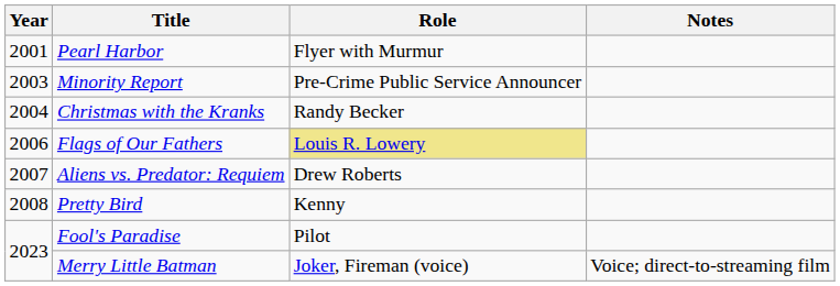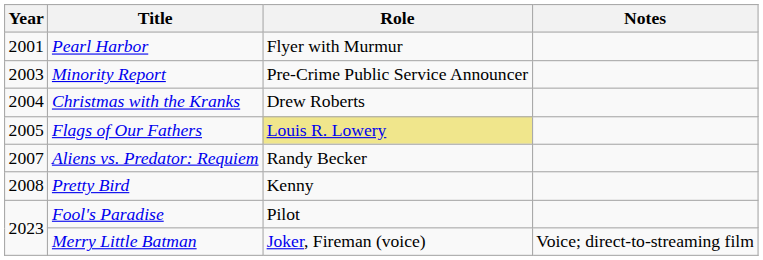 <table class="wikitable sortable">
 <tr>
 <th>Year</th>
 <th>Title</th>
 <th>Role</th>
 <th>Notes</th>
 </tr>
 <tr>
 <td>2001</td>
 <td><em><a href='#'>Pearl Harbor</a></em></td>
 <td>Flyer with Murmur</td>
 <td></td>
 </tr>
 <tr>
 <td>2003</td>
 <td><em><a href='#'>Minority Report</a></em></td>
 <td>Pre-Crime Public Service Announcer</td>
 <td></td>
 </tr>
 <tr>
 <td>2004</td>
 <td><em><a href='#'>Christmas with the Kranks</a></em></td>
-<td>Randy Becker</td>
+<td>Drew Roberts</td>
 <td></td>
 </tr>
 <tr>
-<td>2006</td>
+<td>2005</td>
 <td><em><a href='#'>Flags of Our Fathers</a></em></td>
 <td style="background: khaki;"><a href='#'>Louis R. Lowery</a></td>
 <td></td>
 </tr>
 <tr>
 <td>2007</td>
 <td><em><a href='#'>Aliens vs. Predator: Requiem</a></em></td>
-<td>Drew Roberts</td>
+<td>Randy Becker</td>
 <td></td>
 </tr>
 <tr>
 <td>2008</td>
 <td><em><a href='#'>Pretty Bird</a></em></td>
 <td>Kenny</td>
 <td></td>
 </tr>
 <tr>
 <td rowspan="2">2023</td>
 <td><em><a href='#'>Fool's Paradise</a></em></td>
 <td>Pilot</td>
 <td></td>
 </tr>
 <tr>
 <td><em><a href='#'>Merry Little Batman</a></em></td>
 <td><a href='#'>Joker</a>, Fireman (voice)</td>
 <td>Voice; direct-to-streaming film</td>
 </tr>
 </table>
